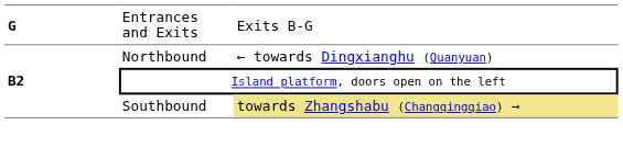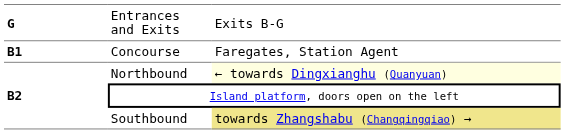 <table cellspacing=0 cellpadding=3>
 <tr>
 <td style="border-top:solid 1px gray;border-bottom:solid 1px gray;" width=100><strong>G</strong></td>
 <td style="border-top:solid 1px gray;border-bottom:solid 1px gray;" width=100>Entrances and Exits</td>
 <td style="border-top:solid 1px gray;border-bottom:solid 1px gray;" width=350>Exits B-G</td>
 </tr>
 <tr>
+<td style="border-bottom:solid 1px gray;"><strong>B1</strong></td>
+<td style="border-bottom:solid 1px gray;">Concourse</td>
+<td style="border-bottom:solid 1px gray;">Faregates, Station Agent</td>
+</tr>
+<tr>
 <td style="border-bottom:solid 1px gray;" rowspan=3><strong>B2</strong></td>
 <td>Northbound</td>
-<td>←  towards <a href='#'>Dingxianghu</a> <small>(<a href='#'>Quanyuan</a>)</small></td>
+<td style="background: lightyellow;">←  towards <a href='#'>Dingxianghu</a> <small>(<a href='#'>Quanyuan</a>)</small></td>
 </tr>
 <tr>
 <td style="border-right:solid 2px black;border-left:solid 2px black;border-top:solid 2px black;border-bottom:solid 2px black;text-align:center;" colspan=2><small><a href='#'>Island platform</a>, doors open on the left</small></td>
 </tr>
 <tr>
 <td style="border-bottom:solid 1px gray;">Southbound</td>
 <td style="background: khaki; border-bottom:solid 1px gray;">  towards <a href='#'>Zhangshabu</a> <small>(<a href='#'>Changqingqiao</a>)</small> →</td>
 </tr>
 </table>
